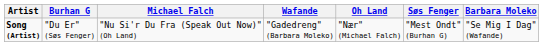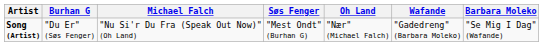 <table class="wikitable">
 <tr>
 <th>Artist</th>
 <th><a href='#'>Burhan G</a></th>
 <th><a href='#'>Michael Falch</a></th>
+<th><a href='#'>Søs Fenger</a></th>
+<th><a href='#'>Oh Land</a></th>
 <th><a href='#'>Wafande</a></th>
-<th><a href='#'>Oh Land</a></th>
-<th><a href='#'>Søs Fenger</a></th>
 <th><a href='#'>Barbara Moleko</a></th>
 </tr>
 <tr>
 <td><strong>Song</strong><br><small><strong>(Artist)</strong></small></td>
 <td>"Du Er"<br><small>(Søs Fenger)</small></td>
 <td>"Nu Si'r Du Fra (Speak Out Now)"<br><small>(Oh Land)</small></td>
+<td>"Mest Ondt"<br><small>(Burhan G)</small></td>
+<td>"Nær"<br><small>(Michael Falch)</small></td>
 <td>"Gadedreng"<br><small>(Barbara Moleko)</small></td>
-<td>"Nær"<br><small>(Michael Falch)</small></td>
-<td>"Mest Ondt"<br><small>(Burhan G)</small></td>
 <td>"Se Mig I Dag"<br><small>(Wafande)</small></td>
 </tr>
 </table>
